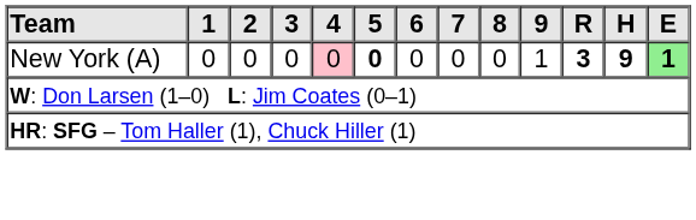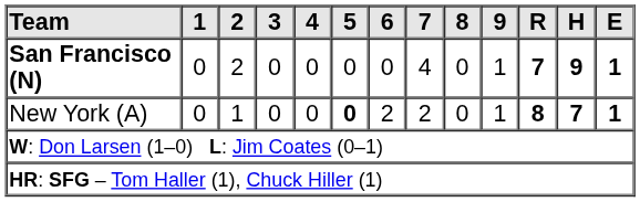 <table border=1 cellspacing=0 width=425 style="margin-left:3em;">
 <tr style="text-align:center; background-color:#e6e6e6;">
 <th align=left width=125>Team</th>
 <th width=25>1</th>
 <th width=25>2</th>
 <th width=25>3</th>
 <th width=25>4</th>
 <th width=25>5</th>
 <th width=25>6</th>
 <th width=25>7</th>
 <th width=25>8</th>
 <th width=25>9</th>
 <th width=25>R</th>
 <th width=25>H</th>
 <th width=25>E</th>
 </tr>
 <tr style="text-align:center;">
-<td align=left>New York (A)</td>
+<td align=left><strong>San Francisco (N)</strong></td>
+<td>0</td>
+<td>2</td>
 <td>0</td>
 <td>0</td>
 <td>0</td>
-<td style="background: pink;">0</td>
-<td><strong>0</strong></td>
+<td>0</td>
+<td>4</td>
+<td>0</td>
+<td>1</td>
+<td><strong>7</strong></td>
+<td><strong>9</strong></td>
+<td><strong>1</strong></td>
+</tr>
+<tr style="text-align:center;">
+<td align=left>New York (A)</td>
+<td>0</td>
+<td>1</td>
 <td>0</td>
 <td>0</td>
+<td><strong>0</strong></td>
+<td>2</td>
+<td>2</td>
 <td>0</td>
 <td>1</td>
-<td><strong>3</strong></td>
-<td><strong>9</strong></td>
-<td style="background: lightgreen;"><strong>1</strong></td>
+<td><strong>8</strong></td>
+<td><strong>7</strong></td>
+<td><strong>1</strong></td>
 </tr>
 <tr style="text-align:left;">
 <td colspan=13><small><strong>W</strong>: <a href='#'>Don Larsen</a> (1–0)   <strong>L</strong>: <a href='#'>Jim Coates</a> (0–1)</small></td>
 </tr>
 <tr style="text-align:left;">
 <td colspan=13><small><strong>HR</strong>: <strong>SFG</strong> – <a href='#'>Tom Haller</a> (1), <a href='#'>Chuck Hiller</a> (1)</small></td>
 </tr>
 </table>
